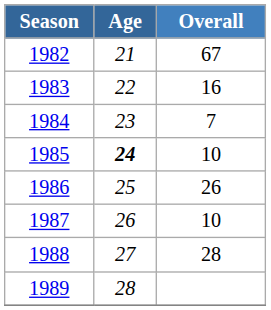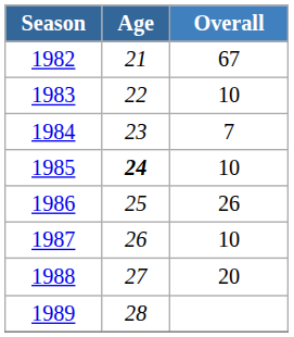 <table class="wikitable" style="font-size:95%; text-align:center; border:grey solid 1px; border-collapse:collapse; background:#ffffff;">
 <tr>
 <th style="background-color:#369; color:white; width:60px;"> Season </th>
 <th style="background-color:#369; color:white; width:40px;"> Age </th>
 <th style="background-color:#4180be; color:white; width:75px;">Overall</th>
 </tr>
 <tr>
 <td><a href='#'>1982</a></td>
 <td><em>21</em></td>
 <td>67</td>
 </tr>
 <tr>
 <td><a href='#'>1983</a></td>
 <td><em>22</em></td>
-<td>16</td>
+<td>10</td>
 </tr>
 <tr>
 <td><a href='#'>1984</a></td>
 <td><em>23</em></td>
 <td>7</td>
 </tr>
 <tr>
 <td><a href='#'>1985</a></td>
 <td><strong><em>24</em></strong></td>
 <td>10</td>
 </tr>
 <tr>
 <td><a href='#'>1986</a></td>
 <td><em>25</em></td>
 <td>26</td>
 </tr>
 <tr>
 <td><a href='#'>1987</a></td>
 <td><em>26</em></td>
 <td>10</td>
 </tr>
 <tr>
 <td><a href='#'>1988</a></td>
 <td><em>27</em></td>
-<td>28</td>
+<td>20</td>
 </tr>
 <tr>
 <td><a href='#'>1989</a></td>
 <td><em>28</em></td>
 <td></td>
 </tr>
 <tr>
 </tr>
 </table>
